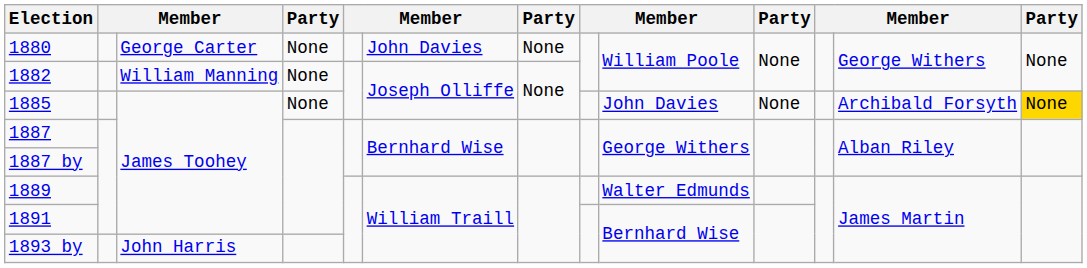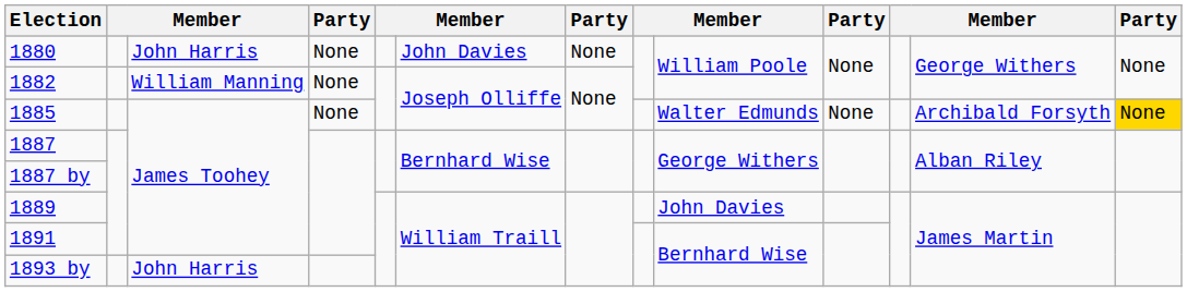 <table class="wikitable">
 <tr>
 <th>Election</th>
 <th colspan="2">Member</th>
 <th>Party</th>
 <th colspan="2">Member</th>
 <th>Party</th>
 <th colspan="2">Member</th>
 <th>Party</th>
 <th colspan="2">Member</th>
 <th>Party</th>
 </tr>
 <tr>
 <td><a href='#'>1880</a></td>
 <td> </td>
-<td><a href='#'>George Carter</a></td>
+<td><a href='#'>John Harris</a></td>
 <td>None</td>
 <td> </td>
 <td><a href='#'>John Davies</a></td>
 <td>None</td>
 <td rowspan="2" > </td>
 <td rowspan="2"><a href='#'>William Poole</a></td>
 <td rowspan="2">None</td>
 <td rowspan="2" > </td>
 <td rowspan="2"><a href='#'>George Withers</a></td>
 <td rowspan="2">None</td>
 </tr>
 <tr>
 <td><a href='#'>1882</a></td>
 <td> </td>
 <td><a href='#'>William Manning</a></td>
 <td>None</td>
 <td rowspan="2" > </td>
 <td rowspan="2"><a href='#'>Joseph Olliffe</a></td>
 <td rowspan="2">None</td>
 </tr>
 <tr>
 <td><a href='#'>1885</a></td>
 <td> </td>
 <td rowspan="5"><a href='#'>James Toohey</a></td>
 <td>None</td>
 <td> </td>
-<td><a href='#'>John Davies</a></td>
+<td><a href='#'>Walter Edmunds</a></td>
 <td>None</td>
 <td> </td>
 <td><a href='#'>Archibald Forsyth</a></td>
 <td style="background: gold;">None</td>
 </tr>
 <tr>
 <td><a href='#'>1887</a></td>
 <td rowspan="4" > </td>
 <td rowspan="4"></td>
 <td rowspan="2" > </td>
 <td rowspan="2"><a href='#'>Bernhard Wise</a></td>
 <td rowspan="2"></td>
 <td rowspan="2" > </td>
 <td rowspan="2"><a href='#'>George Withers</a></td>
 <td rowspan="2"></td>
 <td rowspan="2" > </td>
 <td rowspan="2"><a href='#'>Alban Riley</a></td>
 <td rowspan="2"></td>
 </tr>
 <tr>
 <td><a href='#'>1887 by</a></td>
 </tr>
 <tr>
 <td><a href='#'>1889</a></td>
 <td rowspan="3" > </td>
 <td rowspan="3"><a href='#'>William Traill</a></td>
 <td rowspan="3"></td>
 <td> </td>
-<td><a href='#'>Walter Edmunds</a></td>
+<td><a href='#'>John Davies</a></td>
 <td></td>
 <td rowspan="3" > </td>
 <td rowspan="3"><a href='#'>James Martin</a></td>
 <td rowspan="3"></td>
 </tr>
 <tr>
 <td><a href='#'>1891</a></td>
 <td rowspan="2" > </td>
 <td rowspan="2"><a href='#'>Bernhard Wise</a></td>
 <td rowspan="2"></td>
 </tr>
 <tr>
 <td><a href='#'>1893 by</a></td>
 <td> </td>
 <td><a href='#'>John Harris</a></td>
 <td></td>
 </tr>
 </table>
